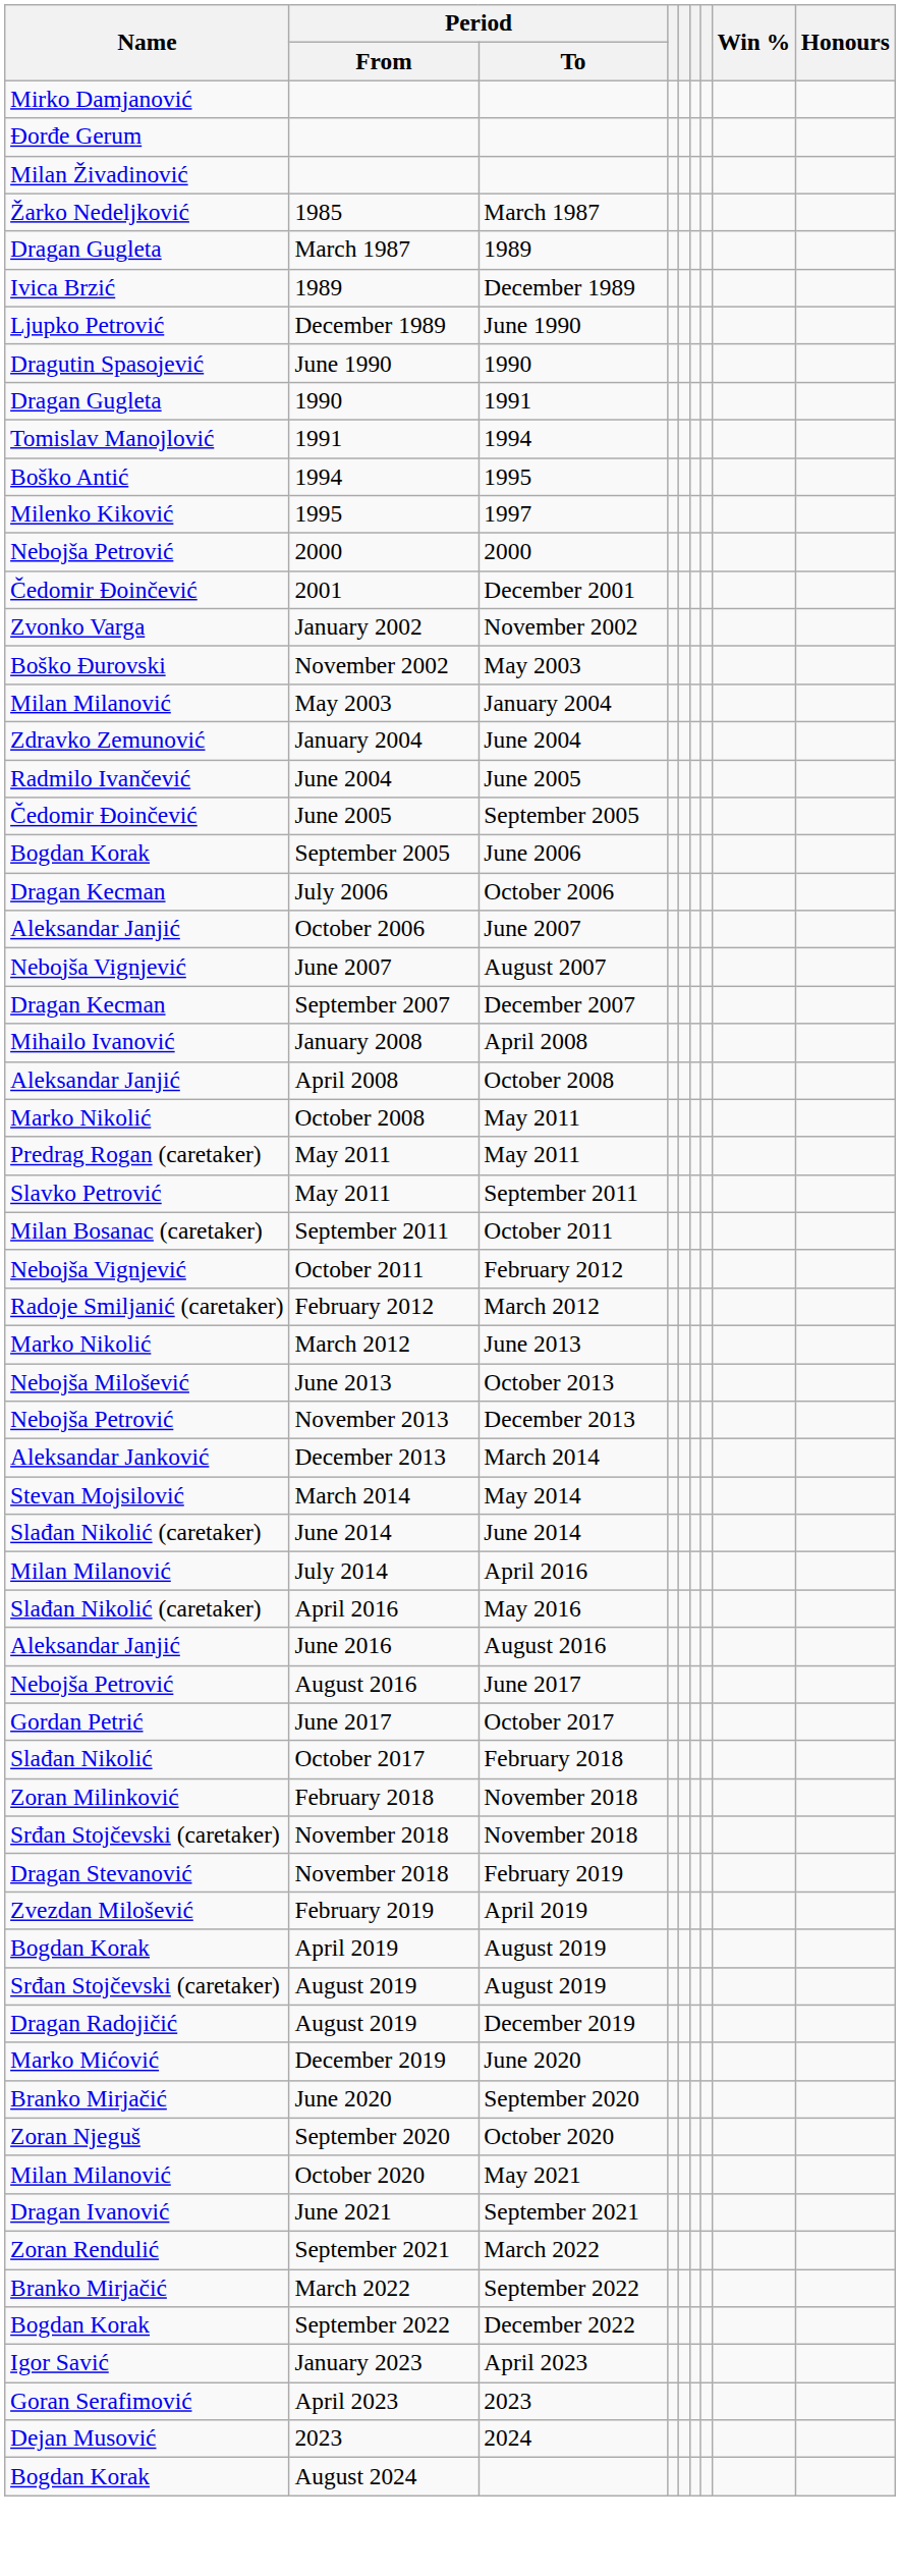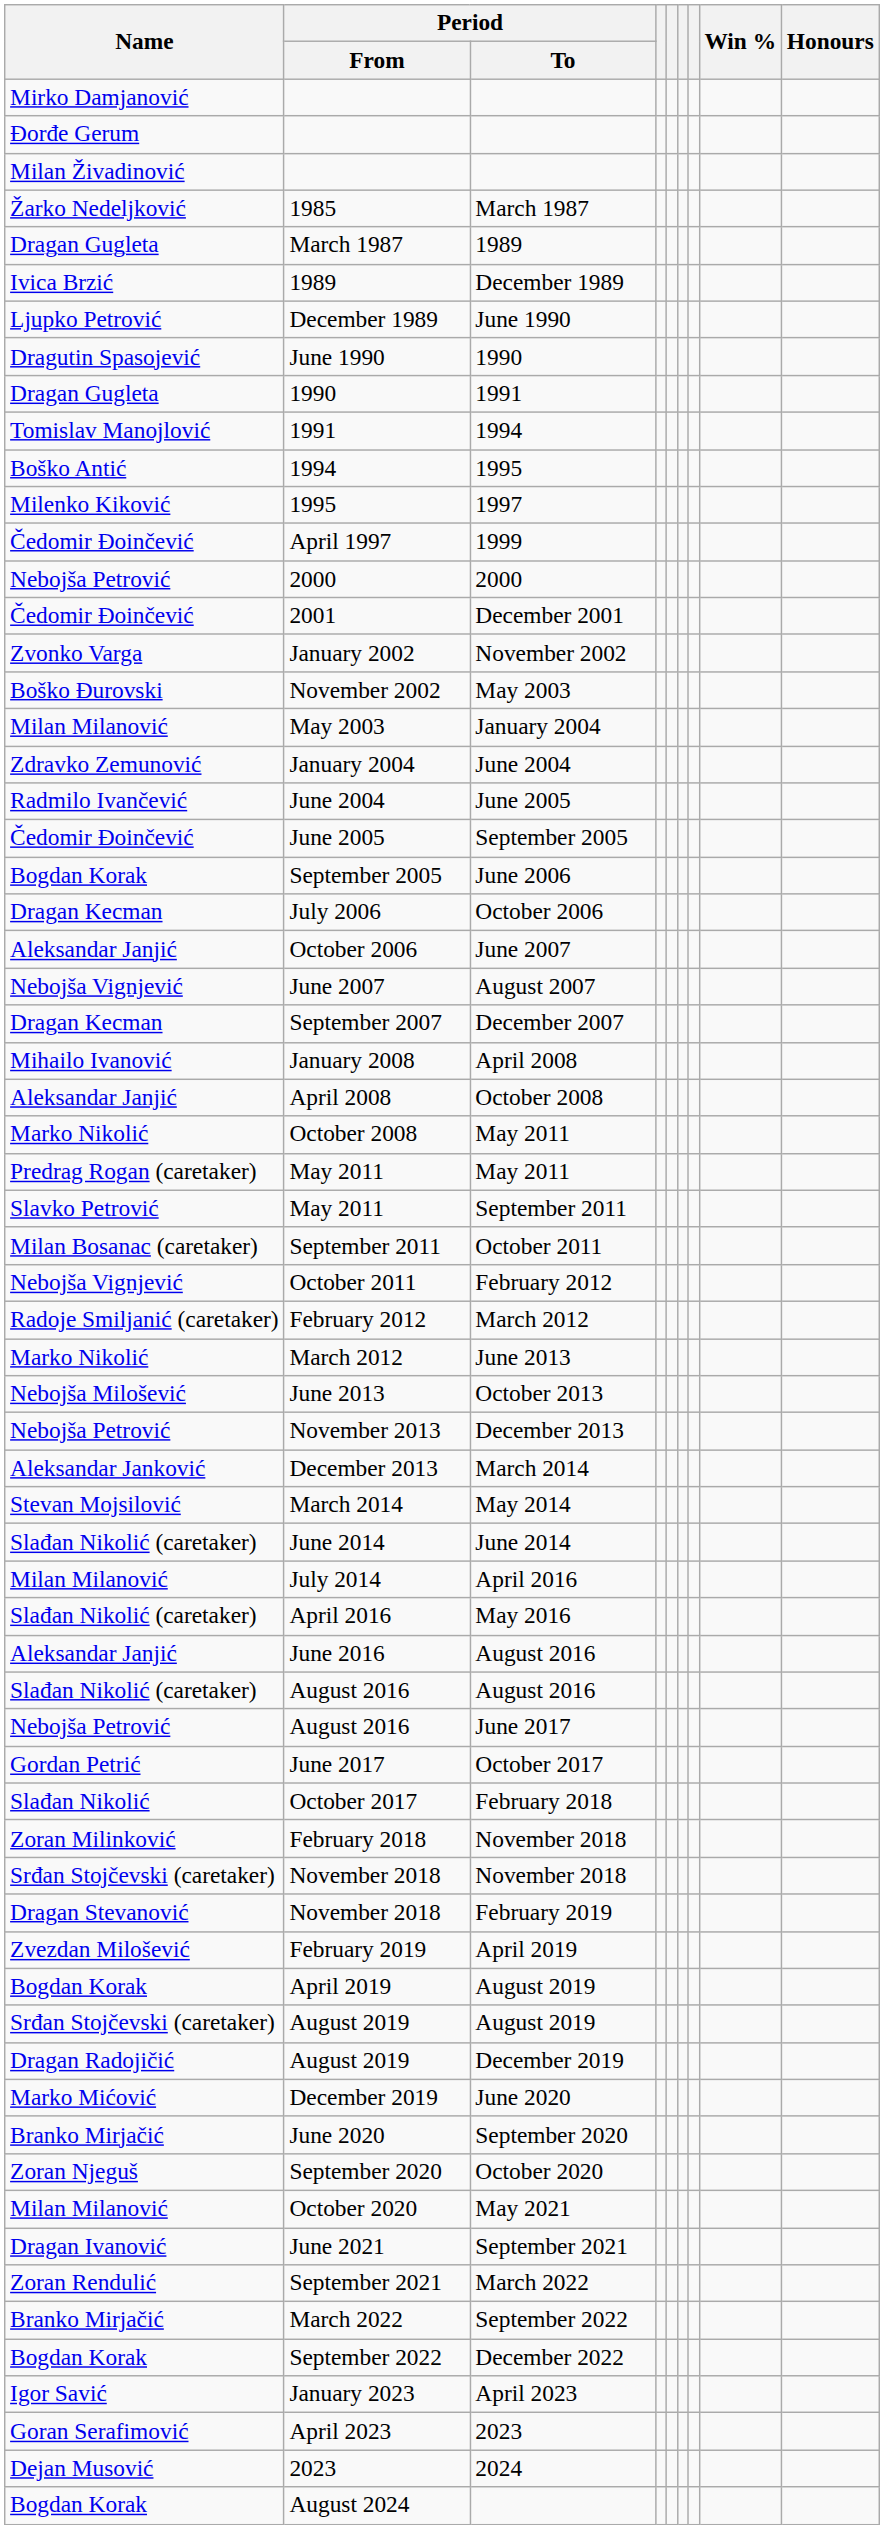 <table class="wikitable sortable">
 <tr>
 <th rowspan="2">Name</th>
 <th colspan="2">Period</th>
 <th rowspan="2"></th>
 <th rowspan="2"></th>
 <th rowspan="2"></th>
 <th rowspan="2"></th>
 <th rowspan="2">Win %</th>
 <th rowspan="2">Honours</th>
 </tr>
 <tr>
 <th width="120">From</th>
 <th width="120">To</th>
 </tr>
 <tr>
 <td> <a href='#'>Mirko Damjanović</a></td>
 <td></td>
 <td></td>
 <td></td>
 <td></td>
 <td></td>
 <td></td>
 <td></td>
 <td></td>
 </tr>
 <tr>
 <td> <a href='#'>Đorđe Gerum</a></td>
 <td></td>
 <td></td>
 <td></td>
 <td></td>
 <td></td>
 <td></td>
 <td></td>
 <td></td>
 </tr>
 <tr>
 <td> <a href='#'>Milan Živadinović</a></td>
 <td></td>
 <td></td>
 <td></td>
 <td></td>
 <td></td>
 <td></td>
 <td></td>
 <td></td>
 </tr>
 <tr>
 <td> <a href='#'>Žarko Nedeljković</a></td>
 <td>1985</td>
 <td>March 1987</td>
 <td></td>
 <td></td>
 <td></td>
 <td></td>
 <td></td>
 <td></td>
 </tr>
 <tr>
 <td> <a href='#'>Dragan Gugleta</a></td>
 <td>March 1987</td>
 <td>1989</td>
 <td></td>
 <td></td>
 <td></td>
 <td></td>
 <td></td>
 <td></td>
 </tr>
 <tr>
 <td> <a href='#'>Ivica Brzić</a></td>
 <td>1989</td>
 <td>December 1989</td>
 <td></td>
 <td></td>
 <td></td>
 <td></td>
 <td></td>
 <td></td>
 </tr>
 <tr>
 <td> <a href='#'>Ljupko Petrović</a></td>
 <td>December 1989</td>
 <td>June 1990</td>
 <td></td>
 <td></td>
 <td></td>
 <td></td>
 <td></td>
 <td></td>
 </tr>
 <tr>
 <td> <a href='#'>Dragutin Spasojević</a></td>
 <td>June 1990</td>
 <td>1990</td>
 <td></td>
 <td></td>
 <td></td>
 <td></td>
 <td></td>
 <td></td>
 </tr>
 <tr>
 <td> <a href='#'>Dragan Gugleta</a></td>
 <td>1990</td>
 <td>1991</td>
 <td></td>
 <td></td>
 <td></td>
 <td></td>
 <td></td>
 <td></td>
 </tr>
 <tr>
 <td> <a href='#'>Tomislav Manojlović</a></td>
 <td>1991</td>
 <td>1994</td>
 <td></td>
 <td></td>
 <td></td>
 <td></td>
 <td></td>
 <td></td>
 </tr>
 <tr>
 <td> <a href='#'>Boško Antić</a></td>
 <td>1994</td>
 <td>1995</td>
 <td></td>
 <td></td>
 <td></td>
 <td></td>
 <td></td>
 <td></td>
 </tr>
 <tr>
 <td> <a href='#'>Milenko Kiković</a></td>
 <td>1995</td>
 <td>1997</td>
+<td></td>
+<td></td>
+<td></td>
+<td></td>
+<td></td>
+<td></td>
+</tr>
+<tr>
+<td> <a href='#'>Čedomir Đoinčević</a></td>
+<td>April 1997</td>
+<td>1999</td>
 <td></td>
 <td></td>
 <td></td>
 <td></td>
 <td></td>
 <td></td>
 </tr>
 <tr>
 <td> <a href='#'>Nebojša Petrović</a></td>
 <td>2000</td>
 <td>2000</td>
 <td></td>
 <td></td>
 <td></td>
 <td></td>
 <td></td>
 <td></td>
 </tr>
 <tr>
 <td> <a href='#'>Čedomir Đoinčević</a></td>
 <td>2001</td>
 <td>December 2001</td>
 <td></td>
 <td></td>
 <td></td>
 <td></td>
 <td></td>
 <td></td>
 </tr>
 <tr>
 <td> <a href='#'>Zvonko Varga</a></td>
 <td>January 2002</td>
 <td>November 2002</td>
 <td></td>
 <td></td>
 <td></td>
 <td></td>
 <td></td>
 <td></td>
 </tr>
 <tr>
 <td> <a href='#'>Boško Đurovski</a></td>
 <td>November 2002</td>
 <td>May 2003</td>
 <td></td>
 <td></td>
 <td></td>
 <td></td>
 <td></td>
 <td></td>
 </tr>
 <tr>
 <td> <a href='#'>Milan Milanović</a></td>
 <td>May 2003</td>
 <td>January 2004</td>
 <td></td>
 <td></td>
 <td></td>
 <td></td>
 <td></td>
 <td></td>
 </tr>
 <tr>
 <td> <a href='#'>Zdravko Zemunović</a></td>
 <td>January 2004</td>
 <td>June 2004</td>
 <td></td>
 <td></td>
 <td></td>
 <td></td>
 <td></td>
 <td></td>
 </tr>
 <tr>
 <td> <a href='#'>Radmilo Ivančević</a></td>
 <td>June 2004</td>
 <td>June 2005</td>
 <td></td>
 <td></td>
 <td></td>
 <td></td>
 <td></td>
 <td></td>
 </tr>
 <tr>
 <td> <a href='#'>Čedomir Đoinčević</a></td>
 <td>June 2005</td>
 <td>September 2005</td>
 <td></td>
 <td></td>
 <td></td>
 <td></td>
 <td></td>
 <td></td>
 </tr>
 <tr>
 <td> <a href='#'>Bogdan Korak</a></td>
 <td>September 2005</td>
 <td>June 2006</td>
 <td></td>
 <td></td>
 <td></td>
 <td></td>
 <td></td>
 <td></td>
 </tr>
 <tr>
 <td> <a href='#'>Dragan Kecman</a></td>
 <td>July 2006</td>
 <td>October 2006</td>
 <td></td>
 <td></td>
 <td></td>
 <td></td>
 <td></td>
 <td></td>
 </tr>
 <tr>
 <td> <a href='#'>Aleksandar Janjić</a></td>
 <td>October 2006</td>
 <td>June 2007</td>
 <td></td>
 <td></td>
 <td></td>
 <td></td>
 <td></td>
 <td></td>
 </tr>
 <tr>
 <td> <a href='#'>Nebojša Vignjević</a></td>
 <td>June 2007</td>
 <td>August 2007</td>
 <td></td>
 <td></td>
 <td></td>
 <td></td>
 <td></td>
 <td></td>
 </tr>
 <tr>
 <td> <a href='#'>Dragan Kecman</a></td>
 <td>September 2007</td>
 <td>December 2007</td>
 <td></td>
 <td></td>
 <td></td>
 <td></td>
 <td></td>
 <td></td>
 </tr>
 <tr>
 <td> <a href='#'>Mihailo Ivanović</a></td>
 <td>January 2008</td>
 <td>April 2008</td>
 <td></td>
 <td></td>
 <td></td>
 <td></td>
 <td></td>
 <td></td>
 </tr>
 <tr>
 <td> <a href='#'>Aleksandar Janjić</a></td>
 <td>April 2008</td>
 <td>October 2008</td>
 <td></td>
 <td></td>
 <td></td>
 <td></td>
 <td></td>
 <td></td>
 </tr>
 <tr>
 <td> <a href='#'>Marko Nikolić</a></td>
 <td>October 2008</td>
 <td>May 2011</td>
 <td></td>
 <td></td>
 <td></td>
 <td></td>
 <td></td>
 <td></td>
 </tr>
 <tr>
 <td> <a href='#'>Predrag Rogan</a> (caretaker)</td>
 <td>May 2011</td>
 <td>May 2011</td>
 <td></td>
 <td></td>
 <td></td>
 <td></td>
 <td></td>
 <td></td>
 </tr>
 <tr>
 <td> <a href='#'>Slavko Petrović</a></td>
 <td>May 2011</td>
 <td>September 2011</td>
 <td></td>
 <td></td>
 <td></td>
 <td></td>
 <td></td>
 <td></td>
 </tr>
 <tr>
 <td> <a href='#'>Milan Bosanac</a> (caretaker)</td>
 <td>September 2011</td>
 <td>October 2011</td>
 <td></td>
 <td></td>
 <td></td>
 <td></td>
 <td></td>
 <td></td>
 </tr>
 <tr>
 <td> <a href='#'>Nebojša Vignjević</a></td>
 <td>October 2011</td>
 <td>February 2012</td>
 <td></td>
 <td></td>
 <td></td>
 <td></td>
 <td></td>
 <td></td>
 </tr>
 <tr>
 <td> <a href='#'>Radoje Smiljanić</a> (caretaker)</td>
 <td>February 2012</td>
 <td>March 2012</td>
 <td></td>
 <td></td>
 <td></td>
 <td></td>
 <td></td>
 <td></td>
 </tr>
 <tr>
 <td> <a href='#'>Marko Nikolić</a></td>
 <td>March 2012</td>
 <td>June 2013</td>
 <td></td>
 <td></td>
 <td></td>
 <td></td>
 <td></td>
 <td></td>
 </tr>
 <tr>
 <td> <a href='#'>Nebojša Milošević</a></td>
 <td>June 2013</td>
 <td>October 2013</td>
 <td></td>
 <td></td>
 <td></td>
 <td></td>
 <td></td>
 <td></td>
 </tr>
 <tr>
 <td> <a href='#'>Nebojša Petrović</a></td>
 <td>November 2013</td>
 <td>December 2013</td>
 <td></td>
 <td></td>
 <td></td>
 <td></td>
 <td></td>
 <td></td>
 </tr>
 <tr>
 <td> <a href='#'>Aleksandar Janković</a></td>
 <td>December 2013</td>
 <td>March 2014</td>
 <td></td>
 <td></td>
 <td></td>
 <td></td>
 <td></td>
 <td></td>
 </tr>
 <tr>
 <td> <a href='#'>Stevan Mojsilović</a></td>
 <td>March 2014</td>
 <td>May 2014</td>
 <td></td>
 <td></td>
 <td></td>
 <td></td>
 <td></td>
 <td></td>
 </tr>
 <tr>
 <td> <a href='#'>Slađan Nikolić</a> (caretaker)</td>
 <td>June 2014</td>
 <td>June 2014</td>
 <td></td>
 <td></td>
 <td></td>
 <td></td>
 <td></td>
 <td></td>
 </tr>
 <tr>
 <td> <a href='#'>Milan Milanović</a></td>
 <td>July 2014</td>
 <td>April 2016</td>
 <td></td>
 <td></td>
 <td></td>
 <td></td>
 <td></td>
 <td></td>
 </tr>
 <tr>
 <td> <a href='#'>Slađan Nikolić</a> (caretaker)</td>
 <td>April 2016</td>
 <td>May 2016</td>
 <td></td>
 <td></td>
 <td></td>
 <td></td>
 <td></td>
 <td></td>
 </tr>
 <tr>
 <td> <a href='#'>Aleksandar Janjić</a></td>
 <td>June 2016</td>
 <td>August 2016</td>
 <td></td>
 <td></td>
 <td></td>
 <td></td>
 <td></td>
 <td></td>
 </tr>
 <tr>
+<td> <a href='#'>Slađan Nikolić</a> (caretaker)</td>
+<td>August 2016</td>
+<td>August 2016</td>
+<td></td>
+<td></td>
+<td></td>
+<td></td>
+<td></td>
+<td></td>
+</tr>
+<tr>
 <td> <a href='#'>Nebojša Petrović</a></td>
 <td>August 2016</td>
 <td>June 2017</td>
 <td></td>
 <td></td>
 <td></td>
 <td></td>
 <td></td>
 <td></td>
 </tr>
 <tr>
 <td> <a href='#'>Gordan Petrić</a></td>
 <td>June 2017</td>
 <td>October 2017</td>
 <td></td>
 <td></td>
 <td></td>
 <td></td>
 <td></td>
 <td></td>
 </tr>
 <tr>
 <td> <a href='#'>Slađan Nikolić</a></td>
 <td>October 2017</td>
 <td>February 2018</td>
 <td></td>
 <td></td>
 <td></td>
 <td></td>
 <td></td>
 <td></td>
 </tr>
 <tr>
 <td> <a href='#'>Zoran Milinković</a></td>
 <td>February 2018</td>
 <td>November 2018</td>
 <td></td>
 <td></td>
 <td></td>
 <td></td>
 <td></td>
 <td></td>
 </tr>
 <tr>
 <td> <a href='#'>Srđan Stojčevski</a> (caretaker)</td>
 <td>November 2018</td>
 <td>November 2018</td>
 <td></td>
 <td></td>
 <td></td>
 <td></td>
 <td></td>
 <td></td>
 </tr>
 <tr>
 <td> <a href='#'>Dragan Stevanović</a></td>
 <td>November 2018</td>
 <td>February 2019</td>
 <td></td>
 <td></td>
 <td></td>
 <td></td>
 <td></td>
 <td></td>
 </tr>
 <tr>
 <td> <a href='#'>Zvezdan Milošević</a></td>
 <td>February 2019</td>
 <td>April 2019</td>
 <td></td>
 <td></td>
 <td></td>
 <td></td>
 <td></td>
 <td></td>
 </tr>
 <tr>
 <td> <a href='#'>Bogdan Korak</a></td>
 <td>April 2019</td>
 <td>August 2019</td>
 <td></td>
 <td></td>
 <td></td>
 <td></td>
 <td></td>
 <td></td>
 </tr>
 <tr>
 <td> <a href='#'>Srđan Stojčevski</a> (caretaker)</td>
 <td>August 2019</td>
 <td>August 2019</td>
 <td></td>
 <td></td>
 <td></td>
 <td></td>
 <td></td>
 <td></td>
 </tr>
 <tr>
 <td> <a href='#'>Dragan Radojičić</a></td>
 <td>August 2019</td>
 <td>December 2019</td>
 <td></td>
 <td></td>
 <td></td>
 <td></td>
 <td></td>
 <td></td>
 </tr>
 <tr>
 <td> <a href='#'>Marko Mićović</a></td>
 <td>December 2019</td>
 <td>June 2020</td>
 <td></td>
 <td></td>
 <td></td>
 <td></td>
 <td></td>
 <td></td>
 </tr>
 <tr>
 <td> <a href='#'>Branko Mirjačić</a></td>
 <td>June 2020</td>
 <td>September 2020</td>
 <td></td>
 <td></td>
 <td></td>
 <td></td>
 <td></td>
 <td></td>
 </tr>
 <tr>
 <td> <a href='#'>Zoran Njeguš</a></td>
 <td>September 2020</td>
 <td>October 2020</td>
 <td></td>
 <td></td>
 <td></td>
 <td></td>
 <td></td>
 <td></td>
 </tr>
 <tr>
 <td> <a href='#'>Milan Milanović</a></td>
 <td>October 2020</td>
 <td>May 2021</td>
 <td></td>
 <td></td>
 <td></td>
 <td></td>
 <td></td>
 <td></td>
 </tr>
 <tr>
 <td> <a href='#'>Dragan Ivanović</a></td>
 <td>June 2021</td>
 <td>September 2021</td>
 <td></td>
 <td></td>
 <td></td>
 <td></td>
 <td></td>
 <td></td>
 </tr>
 <tr>
 <td> <a href='#'>Zoran Rendulić</a></td>
 <td>September 2021</td>
 <td>March 2022</td>
 <td></td>
 <td></td>
 <td></td>
 <td></td>
 <td></td>
 <td></td>
 </tr>
 <tr>
 <td> <a href='#'>Branko Mirjačić</a></td>
 <td>March 2022</td>
 <td>September 2022</td>
 <td></td>
 <td></td>
 <td></td>
 <td></td>
 <td></td>
 <td></td>
 </tr>
 <tr>
 <td> <a href='#'>Bogdan Korak</a></td>
 <td>September 2022</td>
 <td>December 2022</td>
 <td></td>
 <td></td>
 <td></td>
 <td></td>
 <td></td>
 <td></td>
 </tr>
 <tr>
 <td> <a href='#'>Igor Savić</a></td>
 <td>January 2023</td>
 <td>April 2023</td>
 <td></td>
 <td></td>
 <td></td>
 <td></td>
 <td></td>
 <td></td>
 </tr>
 <tr>
 <td> <a href='#'>Goran Serafimović</a></td>
 <td>April 2023</td>
 <td>2023</td>
 <td></td>
 <td></td>
 <td></td>
 <td></td>
 <td></td>
 <td></td>
 </tr>
 <tr>
 <td> <a href='#'>Dejan Musović</a></td>
 <td>2023</td>
 <td>2024</td>
 <td></td>
 <td></td>
 <td></td>
 <td></td>
 <td></td>
 <td></td>
 </tr>
 <tr>
 <td> <a href='#'>Bogdan Korak</a></td>
 <td>August 2024</td>
 <td></td>
 <td></td>
 <td></td>
 <td></td>
 <td></td>
 <td></td>
 <td></td>
 </tr>
 </table>
